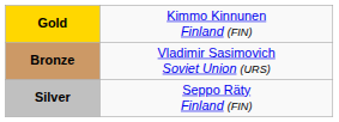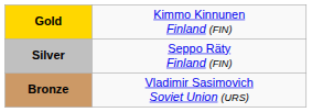 <table class="wikitable" style=" text-align:center; font-size:110%;" width="35%">
 <tr>
 <td bgcolor="gold"><strong>Gold</strong></td>
 <td> <a href='#'>Kimmo Kinnunen</a><br><em><a href='#'>Finland</a> <small>(FIN)</small></em></td>
 </tr>
 <tr>
+<td bgcolor="silver"><strong>Silver</strong></td>
+<td> <a href='#'>Seppo Räty</a><br><em><a href='#'>Finland</a> <small>(FIN)</small></em></td>
+</tr>
+<tr>
 <td bgcolor="CC9966"><strong>Bronze</strong></td>
 <td> <a href='#'>Vladimir Sasimovich</a><br><em><a href='#'>Soviet Union</a> <small>(URS)</small></em></td>
 </tr>
-<tr>
-<td bgcolor="silver"><strong>Silver</strong></td>
-<td> <a href='#'>Seppo Räty</a><br><em><a href='#'>Finland</a> <small>(FIN)</small></em></td>
-</tr>
 </table>
